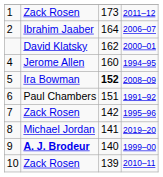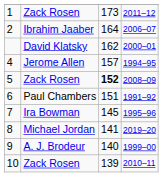 <table class="wikitable">
 <tr>
 </tr>
 <tr>
 <td>1</td>
 <td><a href='#'>Zack Rosen</a></td>
 <td>173</td>
 <td style="font-size:80%;"><a href='#'>2011–12</a></td>
 </tr>
 <tr>
 <td>2</td>
 <td><a href='#'>Ibrahim Jaaber</a></td>
 <td>164</td>
 <td style="font-size:80%;"><a href='#'>2006–07</a></td>
 </tr>
 <tr>
 <td></td>
 <td><a href='#'>David Klatsky</a></td>
 <td>162</td>
 <td style="font-size:80%;"><a href='#'>2000–01</a></td>
 </tr>
 <tr>
 <td>4</td>
 <td><a href='#'>Jerome Allen</a></td>
-<td>160</td>
+<td>157</td>
 <td style="font-size:80%;"><a href='#'>1994–95</a></td>
 </tr>
 <tr>
 <td>5</td>
-<td><a href='#'>Ira Bowman</a></td>
+<td><a href='#'>Zack Rosen</a></td>
 <td><strong>152</strong></td>
 <td style="font-size:80%;"><a href='#'>2008–09</a></td>
 </tr>
 <tr>
 <td>6</td>
 <td>Paul Chambers</td>
 <td>151</td>
 <td style="font-size:80%;"><a href='#'>1991–92</a></td>
 </tr>
 <tr>
 <td>7</td>
-<td><a href='#'>Zack Rosen</a></td>
-<td>142</td>
+<td><a href='#'>Ira Bowman</a></td>
+<td>145</td>
 <td style="font-size:80%;"><a href='#'>1995–96</a></td>
 </tr>
 <tr>
 <td>8</td>
 <td><a href='#'>Michael Jordan</a></td>
 <td>141</td>
 <td style="font-size:80%;"><a href='#'>2019–20</a></td>
 </tr>
 <tr>
 <td>9</td>
-<td><strong><a href='#'>A. J. Brodeur</a></strong></td>
+<td><a href='#'>A. J. Brodeur</a></td>
 <td>140</td>
 <td style="font-size:80%;"><a href='#'>1999–00</a></td>
 </tr>
 <tr>
 <td>10</td>
 <td><a href='#'>Zack Rosen</a></td>
 <td>139</td>
 <td style="font-size:80%;"><a href='#'>2010–11</a></td>
 </tr>
 </table>
